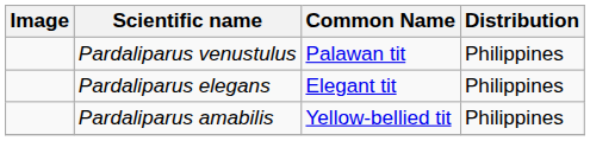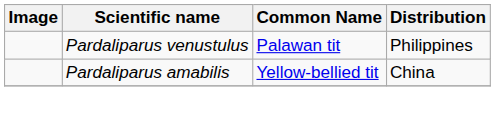 <table class="wikitable">
 <tr>
 <th>Image</th>
 <th>Scientific name</th>
 <th>Common Name</th>
 <th>Distribution</th>
 </tr>
 <tr>
 <td></td>
 <td><em>Pardaliparus venustulus</em></td>
 <td><a href='#'>Palawan tit</a></td>
 <td>Philippines</td>
 </tr>
 <tr>
 <td></td>
-<td><em>Pardaliparus elegans</em></td>
-<td><a href='#'>Elegant tit</a></td>
-<td>Philippines</td>
-</tr>
-<tr>
-<td></td>
 <td><em>Pardaliparus amabilis</em></td>
 <td><a href='#'>Yellow-bellied tit</a></td>
-<td>Philippines</td>
+<td>China</td>
 </tr>
 <tr>
 </tr>
 </table>
